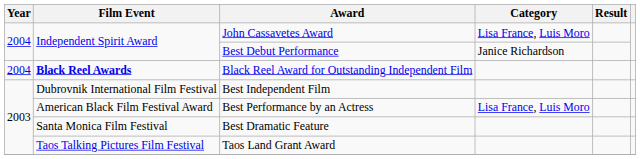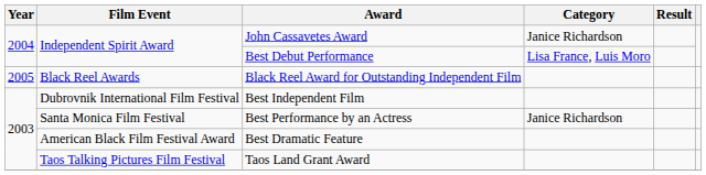 <table class="wikitable">
 <tr>
 <th style="text-align:center;">Year</th>
 <th style="text-align:center;">Film Event</th>
 <th style="text-align:center;">Award</th>
 <th style="text-align:center;">Category</th>
 <th style="text-align:center;">Result</th>
 <th></th>
 </tr>
 <tr>
 <td rowspan="2" style="text-align:center;"><a href='#'>2004</a></td>
 <td rowspan="2"><a href='#'>Independent Spirit Award</a></td>
 <td><a href='#'>John Cassavetes Award</a></td>
-<td><a href='#'>Lisa France</a>, <a href='#'>Luis Moro</a></td>
+<td>Janice Richardson</td>
 <td></td>
 <td rowspan="2" align="center"></td>
 </tr>
 <tr>
 <td><a href='#'>Best Debut Performance</a></td>
-<td>Janice Richardson</td>
+<td><a href='#'>Lisa France</a>, <a href='#'>Luis Moro</a></td>
 <td></td>
 </tr>
 <tr>
-<td style="text-align:center;"><a href='#'>2004</a></td>
-<td><strong><a href='#'>Black Reel Awards</a></strong></td>
+<td style="text-align:center;"><a href='#'>2005</a></td>
+<td><a href='#'>Black Reel Awards</a></td>
 <td><a href='#'>Black Reel Award for Outstanding Independent Film</a></td>
 <td></td>
 <td></td>
 <td align="center"></td>
 </tr>
 <tr>
 <td rowspan="4">2003</td>
 <td>Dubrovnik International Film Festival</td>
 <td>Best Independent Film</td>
 <td></td>
 <td></td>
 <td></td>
 </tr>
 <tr>
-<td>American Black Film Festival Award</td>
+<td>Santa Monica Film Festival</td>
 <td>Best Performance by an Actress</td>
-<td><a href='#'>Lisa France</a>, <a href='#'>Luis Moro</a></td>
+<td>Janice Richardson</td>
 <td></td>
 <td align="center"></td>
 </tr>
 <tr>
-<td>Santa Monica Film Festival</td>
+<td>American Black Film Festival Award</td>
 <td>Best Dramatic Feature</td>
 <td></td>
 <td></td>
 <td align="center"></td>
 </tr>
 <tr>
 <td><a href='#'>Taos Talking Pictures Film Festival</a></td>
 <td>Taos Land Grant Award</td>
 <td></td>
 <td></td>
 <td></td>
 </tr>
 <tr>
 </tr>
 </table>
